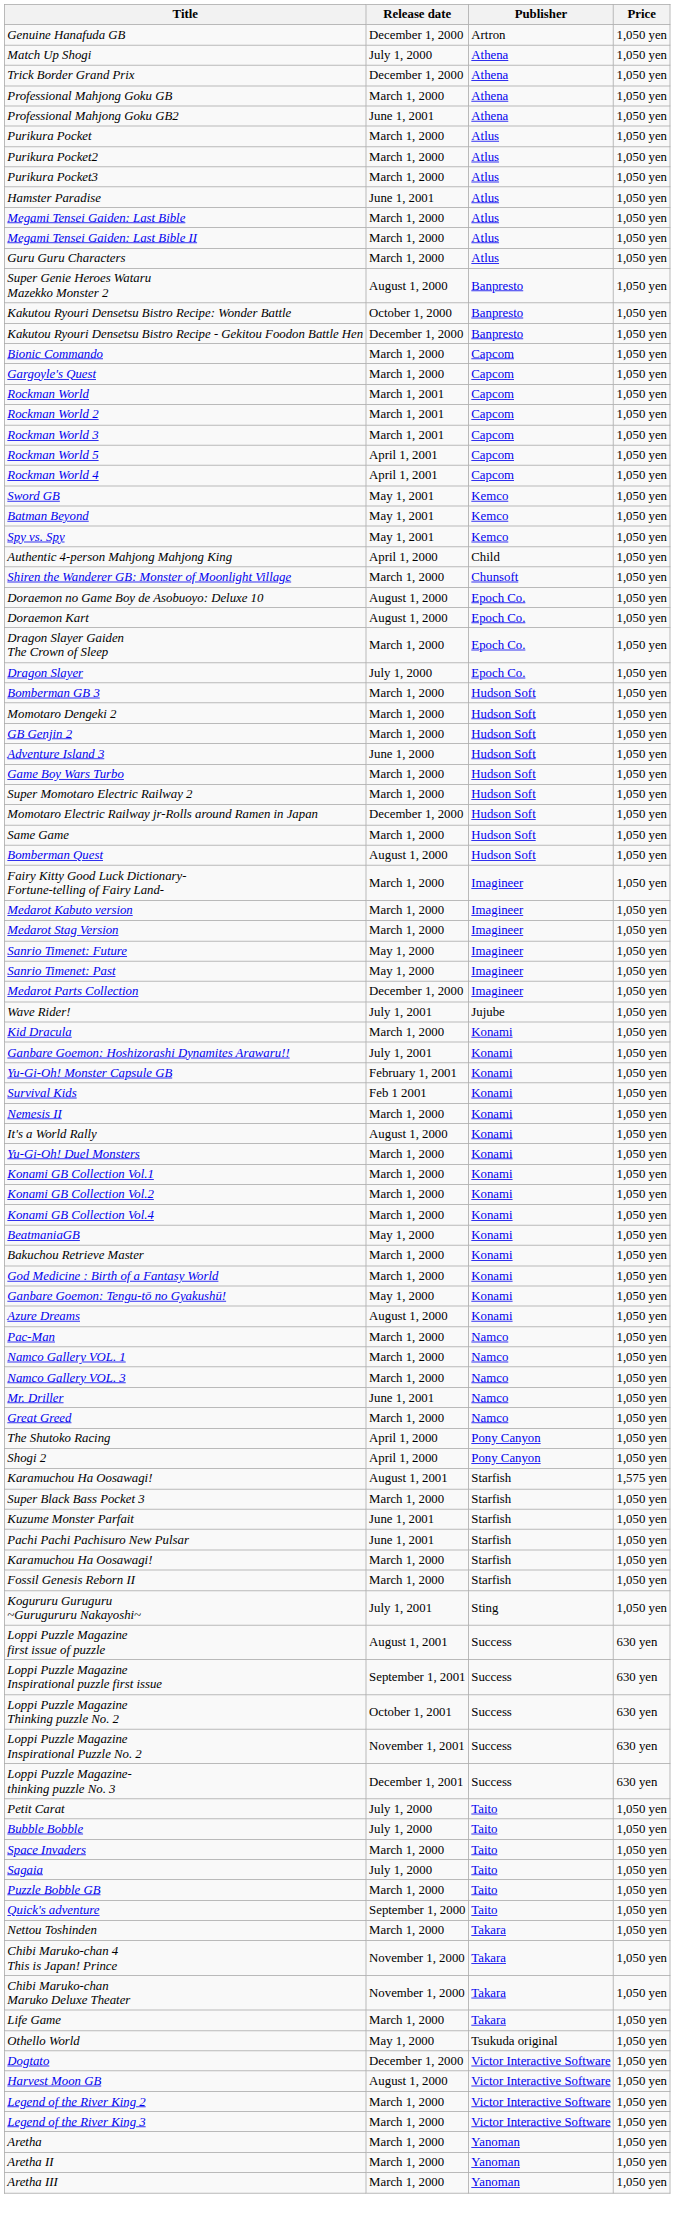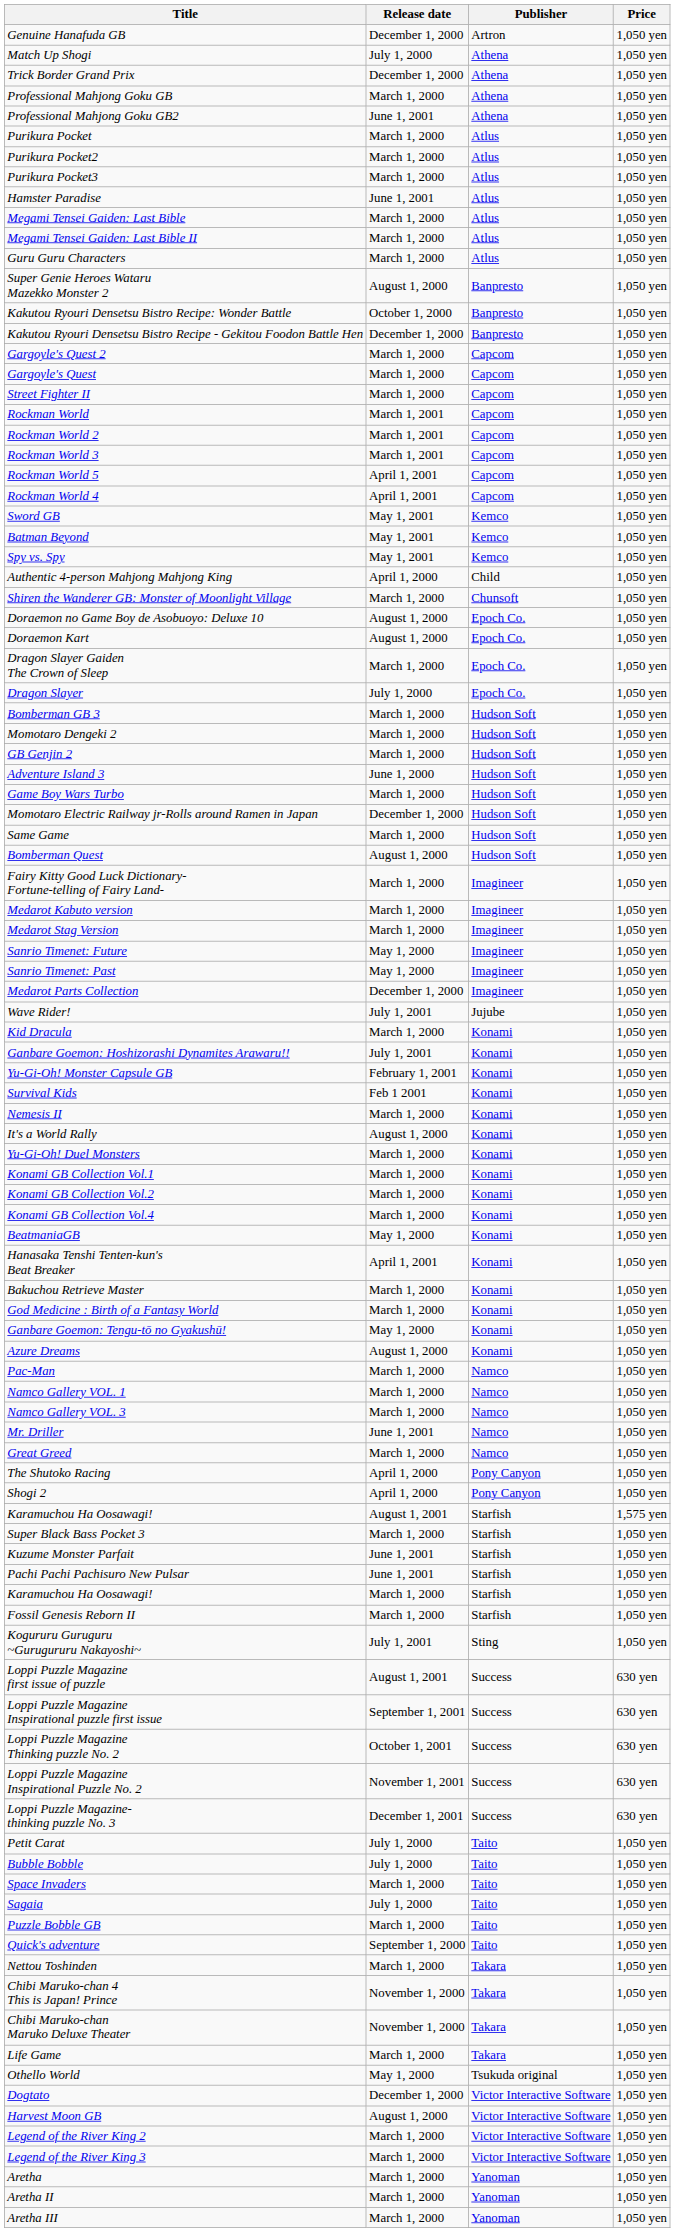 <table class="wikitable plainrowheaders sortable">
 <tr>
 <th>Title</th>
 <th>Release date</th>
 <th>Publisher</th>
 <th>Price</th>
 </tr>
 <tr>
 <td><em>Genuine Hanafuda GB</em></td>
 <td>December 1, 2000</td>
 <td>Artron</td>
 <td>1,050 yen</td>
 </tr>
 <tr>
 <td><em>Match Up Shogi</em></td>
 <td>July 1, 2000</td>
 <td><a href='#'>Athena</a></td>
 <td>1,050 yen</td>
 </tr>
 <tr>
 <td><em>Trick Border Grand Prix</em></td>
 <td>December 1, 2000</td>
 <td><a href='#'>Athena</a></td>
 <td>1,050 yen</td>
 </tr>
 <tr>
 <td><em>Professional Mahjong Goku GB</em></td>
 <td>March 1, 2000</td>
 <td><a href='#'>Athena</a></td>
 <td>1,050 yen</td>
 </tr>
 <tr>
 <td><em>Professional Mahjong Goku GB2</em></td>
 <td>June 1, 2001</td>
 <td><a href='#'>Athena</a></td>
 <td>1,050 yen</td>
 </tr>
 <tr>
 <td><em>Purikura Pocket</em></td>
 <td>March 1, 2000</td>
 <td><a href='#'>Atlus</a></td>
 <td>1,050 yen</td>
 </tr>
 <tr>
 <td><em>Purikura Pocket2</em></td>
 <td>March 1, 2000</td>
 <td><a href='#'>Atlus</a></td>
 <td>1,050 yen</td>
 </tr>
 <tr>
 <td><em>Purikura Pocket3</em></td>
 <td>March 1, 2000</td>
 <td><a href='#'>Atlus</a></td>
 <td>1,050 yen</td>
 </tr>
 <tr>
 <td><em>Hamster Paradise</em></td>
 <td>June 1, 2001</td>
 <td><a href='#'>Atlus</a></td>
 <td>1,050 yen</td>
 </tr>
 <tr>
 <td><em><a href='#'>Megami Tensei Gaiden: Last Bible</a></em></td>
 <td>March 1, 2000</td>
 <td><a href='#'>Atlus</a></td>
 <td>1,050 yen</td>
 </tr>
 <tr>
 <td><em><a href='#'>Megami Tensei Gaiden: Last Bible II</a></em></td>
 <td>March 1, 2000</td>
 <td><a href='#'>Atlus</a></td>
 <td>1,050 yen</td>
 </tr>
 <tr>
 <td><em>Guru Guru Characters</em></td>
 <td>March 1, 2000</td>
 <td><a href='#'>Atlus</a></td>
 <td>1,050 yen</td>
 </tr>
 <tr>
 <td><em>Super Genie Heroes Wataru<br>Mazekko Monster 2</em></td>
 <td>August 1, 2000</td>
 <td><a href='#'>Banpresto</a></td>
 <td>1,050 yen</td>
 </tr>
 <tr>
 <td><em>Kakutou Ryouri Densetsu Bistro Recipe: Wonder Battle</em></td>
 <td>October 1, 2000</td>
 <td><a href='#'>Banpresto</a></td>
 <td>1,050 yen</td>
 </tr>
 <tr>
 <td><em>Kakutou Ryouri Densetsu Bistro Recipe - Gekitou Foodon Battle Hen</em></td>
 <td>December 1, 2000</td>
 <td><a href='#'>Banpresto</a></td>
 <td>1,050 yen</td>
 </tr>
 <tr>
-<td><em><a href='#'>Bionic Commando</a></em></td>
+<td><em><a href='#'>Gargoyle's Quest 2</a></em></td>
 <td>March 1, 2000</td>
 <td><a href='#'>Capcom</a></td>
 <td>1,050 yen</td>
 </tr>
 <tr>
 <td><em><a href='#'>Gargoyle's Quest</a></em></td>
+<td>March 1, 2000</td>
+<td><a href='#'>Capcom</a></td>
+<td>1,050 yen</td>
+</tr>
+<tr>
+<td><em><a href='#'>Street Fighter II</a></em></td>
 <td>March 1, 2000</td>
 <td><a href='#'>Capcom</a></td>
 <td>1,050 yen</td>
 </tr>
 <tr>
 <td><em><a href='#'>Rockman World</a></em></td>
 <td>March 1, 2001</td>
 <td><a href='#'>Capcom</a></td>
 <td>1,050 yen</td>
 </tr>
 <tr>
 <td><em><a href='#'>Rockman World 2</a></em></td>
 <td>March 1, 2001</td>
 <td><a href='#'>Capcom</a></td>
 <td>1,050 yen</td>
 </tr>
 <tr>
 <td><em><a href='#'>Rockman World 3</a></em></td>
 <td>March 1, 2001</td>
 <td><a href='#'>Capcom</a></td>
 <td>1,050 yen</td>
 </tr>
 <tr>
 <td><em><a href='#'>Rockman World 5</a></em></td>
 <td>April 1, 2001</td>
 <td><a href='#'>Capcom</a></td>
 <td>1,050 yen</td>
 </tr>
 <tr>
 <td><em><a href='#'>Rockman World 4</a></em></td>
 <td>April 1, 2001</td>
 <td><a href='#'>Capcom</a></td>
 <td>1,050 yen</td>
 </tr>
 <tr>
 <td><em><a href='#'>Sword GB</a></em></td>
 <td>May 1, 2001</td>
 <td><a href='#'>Kemco</a></td>
 <td>1,050 yen</td>
 </tr>
 <tr>
 <td><em><a href='#'>Batman Beyond</a></em></td>
 <td>May 1, 2001</td>
 <td><a href='#'>Kemco</a></td>
 <td>1,050 yen</td>
 </tr>
 <tr>
 <td><em><a href='#'>Spy vs. Spy</a></em></td>
 <td>May 1, 2001</td>
 <td><a href='#'>Kemco</a></td>
 <td>1,050 yen</td>
 </tr>
 <tr>
 <td><em>Authentic 4-person Mahjong Mahjong King</em></td>
 <td>April 1, 2000</td>
 <td>Child</td>
 <td>1,050 yen</td>
 </tr>
 <tr>
 <td><em><a href='#'>Shiren the Wanderer GB: Monster of Moonlight Village</a></em></td>
 <td>March 1, 2000</td>
 <td><a href='#'>Chunsoft</a></td>
 <td>1,050 yen</td>
 </tr>
 <tr>
 <td><em>Doraemon no Game Boy de Asobuoyo: Deluxe 10</em></td>
 <td>August 1, 2000</td>
 <td><a href='#'>Epoch Co.</a></td>
 <td>1,050 yen</td>
 </tr>
 <tr>
 <td><em>Doraemon Kart</em></td>
 <td>August 1, 2000</td>
 <td><a href='#'>Epoch Co.</a></td>
 <td>1,050 yen</td>
 </tr>
 <tr>
 <td><em>Dragon Slayer Gaiden<br>The Crown of Sleep</em></td>
 <td>March 1, 2000</td>
 <td><a href='#'>Epoch Co.</a></td>
 <td>1,050 yen</td>
 </tr>
 <tr>
 <td><a href='#'><em>Dragon Slayer</em></a></td>
 <td>July 1, 2000</td>
 <td><a href='#'>Epoch Co.</a></td>
 <td>1,050 yen</td>
 </tr>
 <tr>
 <td><em><a href='#'>Bomberman GB 3</a></em></td>
 <td>March 1, 2000</td>
 <td><a href='#'>Hudson Soft</a></td>
 <td>1,050 yen</td>
 </tr>
 <tr>
 <td><em>Momotaro Dengeki 2</em></td>
 <td>March 1, 2000</td>
 <td><a href='#'>Hudson Soft</a></td>
 <td>1,050 yen</td>
 </tr>
 <tr>
 <td><a href='#'><em>GB Genjin 2</em></a></td>
 <td>March 1, 2000</td>
 <td><a href='#'>Hudson Soft</a></td>
 <td>1,050 yen</td>
 </tr>
 <tr>
 <td><em><a href='#'>Adventure Island 3</a></em></td>
 <td>June 1, 2000</td>
 <td><a href='#'>Hudson Soft</a></td>
 <td>1,050 yen</td>
 </tr>
 <tr>
 <td><em><a href='#'>Game Boy Wars Turbo</a></em></td>
-<td>March 1, 2000</td>
-<td><a href='#'>Hudson Soft</a></td>
-<td>1,050 yen</td>
-</tr>
-<tr>
-<td><em>Super Momotaro Electric Railway 2</em></td>
 <td>March 1, 2000</td>
 <td><a href='#'>Hudson Soft</a></td>
 <td>1,050 yen</td>
 </tr>
 <tr>
 <td><em>Momotaro Electric Railway jr-Rolls around Ramen in Japan</em></td>
 <td>December 1, 2000</td>
 <td><a href='#'>Hudson Soft</a></td>
 <td>1,050 yen</td>
 </tr>
 <tr>
 <td><em>Same Game</em></td>
 <td>March 1, 2000</td>
 <td><a href='#'>Hudson Soft</a></td>
 <td>1,050 yen</td>
 </tr>
 <tr>
 <td><em><a href='#'>Bomberman Quest</a></em></td>
 <td>August 1, 2000</td>
 <td><a href='#'>Hudson Soft</a></td>
 <td>1,050 yen</td>
 </tr>
 <tr>
 <td><em>Fairy Kitty Good Luck Dictionary-<br>Fortune-telling of Fairy Land-</em></td>
 <td>March 1, 2000</td>
 <td><a href='#'>Imagineer</a></td>
 <td>1,050 yen</td>
 </tr>
 <tr>
 <td><a href='#'><em>Medarot Kabuto version</em></a></td>
 <td>March 1, 2000</td>
 <td><a href='#'>Imagineer</a></td>
 <td>1,050 yen</td>
 </tr>
 <tr>
 <td><a href='#'><em>Medarot Stag Version</em></a></td>
 <td>March 1, 2000</td>
 <td><a href='#'>Imagineer</a></td>
 <td>1,050 yen</td>
 </tr>
 <tr>
 <td><a href='#'><em>Sanrio Timenet: Future</em></a></td>
 <td>May 1, 2000</td>
 <td><a href='#'>Imagineer</a></td>
 <td>1,050 yen</td>
 </tr>
 <tr>
 <td><a href='#'><em>Sanrio Timenet: Past</em></a></td>
 <td>May 1, 2000</td>
 <td><a href='#'>Imagineer</a></td>
 <td>1,050 yen</td>
 </tr>
 <tr>
 <td><a href='#'><em>Medarot Parts Collection</em></a></td>
 <td>December 1, 2000</td>
 <td><a href='#'>Imagineer</a></td>
 <td>1,050 yen</td>
 </tr>
 <tr>
 <td><em>Wave Rider!</em></td>
 <td>July 1, 2001</td>
 <td>Jujube</td>
 <td>1,050 yen</td>
 </tr>
 <tr>
 <td><a href='#'><em>Kid Dracula</em></a></td>
 <td>March 1, 2000</td>
 <td><a href='#'>Konami</a></td>
 <td>1,050 yen</td>
 </tr>
 <tr>
 <td><em><a href='#'>Ganbare Goemon: Hoshizorashi Dynamites Arawaru!!</a></em></td>
 <td>July 1, 2001</td>
 <td><a href='#'>Konami</a></td>
 <td>1,050 yen</td>
 </tr>
 <tr>
 <td><em><a href='#'>Yu-Gi-Oh! Monster Capsule GB</a></em></td>
 <td>February 1, 2001</td>
 <td><a href='#'>Konami</a></td>
 <td>1,050 yen</td>
 </tr>
 <tr>
 <td><em><a href='#'>Survival Kids</a></em></td>
 <td>Feb 1 2001</td>
 <td><a href='#'>Konami</a></td>
 <td>1,050 yen</td>
 </tr>
 <tr>
 <td><a href='#'><em>Nemesis II</em></a></td>
 <td>March 1, 2000</td>
 <td><a href='#'>Konami</a></td>
 <td>1,050 yen</td>
 </tr>
 <tr>
 <td><em>It's a World Rally</em></td>
 <td>August 1, 2000</td>
 <td><a href='#'>Konami</a></td>
 <td>1,050 yen</td>
 </tr>
 <tr>
 <td><em><a href='#'>Yu-Gi-Oh! Duel Monsters</a></em></td>
 <td>March 1, 2000</td>
 <td><a href='#'>Konami</a></td>
 <td>1,050 yen</td>
 </tr>
 <tr>
 <td><em><a href='#'>Konami GB Collection Vol.1</a></em></td>
 <td>March 1, 2000</td>
 <td><a href='#'>Konami</a></td>
 <td>1,050 yen</td>
 </tr>
 <tr>
 <td><em><a href='#'>Konami GB Collection Vol.2</a></em></td>
 <td>March 1, 2000</td>
 <td><a href='#'>Konami</a></td>
 <td>1,050 yen</td>
 </tr>
 <tr>
 <td><em><a href='#'>Konami GB Collection Vol.4</a></em></td>
 <td>March 1, 2000</td>
 <td><a href='#'>Konami</a></td>
 <td>1,050 yen</td>
 </tr>
 <tr>
 <td><em><a href='#'>BeatmaniaGB</a></em></td>
 <td>May 1, 2000</td>
+<td><a href='#'>Konami</a></td>
+<td>1,050 yen</td>
+</tr>
+<tr>
+<td><em>Hanasaka Tenshi Tenten-kun's<br>Beat Breaker</em></td>
+<td>April 1, 2001</td>
 <td><a href='#'>Konami</a></td>
 <td>1,050 yen</td>
 </tr>
 <tr>
 <td><em>Bakuchou Retrieve Master</em></td>
 <td>March 1, 2000</td>
 <td><a href='#'>Konami</a></td>
 <td>1,050 yen</td>
 </tr>
 <tr>
 <td><em><a href='#'>God Medicine : Birth of a Fantasy World</a></em></td>
 <td>March 1, 2000</td>
 <td><a href='#'>Konami</a></td>
 <td>1,050 yen</td>
 </tr>
 <tr>
 <td><em><a href='#'>Ganbare Goemon: Tengu-tō no Gyakushū!</a></em></td>
 <td>May 1, 2000</td>
 <td><a href='#'>Konami</a></td>
 <td>1,050 yen</td>
 </tr>
 <tr>
 <td><em><a href='#'>Azure Dreams</a></em></td>
 <td>August 1, 2000</td>
 <td><a href='#'>Konami</a></td>
 <td>1,050 yen</td>
 </tr>
 <tr>
 <td><em><a href='#'>Pac-Man</a></em></td>
 <td>March 1, 2000</td>
 <td><a href='#'>Namco</a></td>
 <td>1,050 yen</td>
 </tr>
 <tr>
 <td><em><a href='#'>Namco Gallery VOL. 1</a></em></td>
 <td>March 1, 2000</td>
 <td><a href='#'>Namco</a></td>
 <td>1,050 yen</td>
 </tr>
 <tr>
 <td><em><a href='#'>Namco Gallery VOL. 3</a></em></td>
 <td>March 1, 2000</td>
 <td><a href='#'>Namco</a></td>
 <td>1,050 yen</td>
 </tr>
 <tr>
 <td><em><a href='#'>Mr. Driller</a></em></td>
 <td>June 1, 2001</td>
 <td><a href='#'>Namco</a></td>
 <td>1,050 yen</td>
 </tr>
 <tr>
 <td><em><a href='#'>Great Greed</a></em></td>
 <td>March 1, 2000</td>
 <td><a href='#'>Namco</a></td>
 <td>1,050 yen</td>
 </tr>
 <tr>
 <td><em>The Shutoko Racing</em></td>
 <td>April 1, 2000</td>
 <td><a href='#'>Pony Canyon</a></td>
 <td>1,050 yen</td>
 </tr>
 <tr>
 <td><em>Shogi 2</em></td>
 <td>April 1, 2000</td>
 <td><a href='#'>Pony Canyon</a></td>
 <td>1,050 yen</td>
 </tr>
 <tr>
 <td><em>Karamuchou Ha Oosawagi!</em></td>
 <td>August 1, 2001</td>
 <td>Starfish</td>
 <td>1,575 yen</td>
 </tr>
 <tr>
 <td><em>Super Black Bass Pocket 3</em></td>
 <td>March 1, 2000</td>
 <td>Starfish</td>
 <td>1,050 yen</td>
 </tr>
 <tr>
 <td><em>Kuzume Monster Parfait</em></td>
 <td>June 1, 2001</td>
 <td>Starfish</td>
 <td>1,050 yen</td>
 </tr>
 <tr>
 <td><em>Pachi Pachi Pachisuro New Pulsar</em></td>
 <td>June 1, 2001</td>
 <td>Starfish</td>
 <td>1,050 yen</td>
 </tr>
 <tr>
 <td><em>Karamuchou Ha Oosawagi!</em></td>
 <td>March 1, 2000</td>
 <td>Starfish</td>
 <td>1,050 yen</td>
 </tr>
 <tr>
 <td><em>Fossil Genesis Reborn II</em></td>
 <td>March 1, 2000</td>
 <td>Starfish</td>
 <td>1,050 yen</td>
 </tr>
 <tr>
 <td><em>Kogururu Guruguru<br>~Gurugururu Nakayoshi~</em></td>
 <td>July 1, 2001</td>
 <td>Sting</td>
 <td>1,050 yen</td>
 </tr>
 <tr>
 <td><em>Loppi Puzzle Magazine<br>first issue of puzzle</em></td>
 <td>August 1, 2001</td>
 <td>Success</td>
 <td>630 yen</td>
 </tr>
 <tr>
 <td><em>Loppi Puzzle Magazine<br>Inspirational puzzle first issue</em></td>
 <td>September 1, 2001</td>
 <td>Success</td>
 <td>630 yen</td>
 </tr>
 <tr>
 <td><em>Loppi Puzzle Magazine<br>Thinking puzzle No. 2</em></td>
 <td>October 1, 2001</td>
 <td>Success</td>
 <td>630 yen</td>
 </tr>
 <tr>
 <td><em>Loppi Puzzle Magazine<br>Inspirational Puzzle No. 2</em></td>
 <td>November 1, 2001</td>
 <td>Success</td>
 <td>630 yen</td>
 </tr>
 <tr>
 <td><em>Loppi Puzzle Magazine-<br>thinking puzzle No. 3</em></td>
 <td>December 1, 2001</td>
 <td>Success</td>
 <td>630 yen</td>
 </tr>
 <tr>
 <td><em>Petit Carat</em></td>
 <td>July 1, 2000</td>
 <td><a href='#'>Taito</a></td>
 <td>1,050 yen</td>
 </tr>
 <tr>
 <td><em><a href='#'>Bubble Bobble</a></em></td>
 <td>July 1, 2000</td>
 <td><a href='#'>Taito</a></td>
 <td>1,050 yen</td>
 </tr>
 <tr>
 <td><em><a href='#'>Space Invaders</a></em></td>
 <td>March 1, 2000</td>
 <td><a href='#'>Taito</a></td>
 <td>1,050 yen</td>
 </tr>
 <tr>
 <td><em><a href='#'>Sagaia</a></em></td>
 <td>July 1, 2000</td>
 <td><a href='#'>Taito</a></td>
 <td>1,050 yen</td>
 </tr>
 <tr>
 <td><em><a href='#'>Puzzle Bobble GB</a></em></td>
 <td>March 1, 2000</td>
 <td><a href='#'>Taito</a></td>
 <td>1,050 yen</td>
 </tr>
 <tr>
 <td><em><a href='#'>Quick's adventure</a></em></td>
 <td>September 1, 2000</td>
 <td><a href='#'>Taito</a></td>
 <td>1,050 yen</td>
 </tr>
 <tr>
 <td><em>Nettou Toshinden</em></td>
 <td>March 1, 2000</td>
 <td><a href='#'>Takara</a></td>
 <td>1,050 yen</td>
 </tr>
 <tr>
 <td><em>Chibi Maruko-chan 4<br>This is Japan! Prince</em></td>
 <td>November 1, 2000</td>
 <td><a href='#'>Takara</a></td>
 <td>1,050 yen</td>
 </tr>
 <tr>
 <td><em>Chibi Maruko-chan<br>Maruko Deluxe Theater</em></td>
 <td>November 1, 2000</td>
 <td><a href='#'>Takara</a></td>
 <td>1,050 yen</td>
 </tr>
 <tr>
 <td><em>Life Game</em></td>
 <td>March 1, 2000</td>
 <td><a href='#'>Takara</a></td>
 <td>1,050 yen</td>
 </tr>
 <tr>
 <td><em>Othello World</em></td>
 <td>May 1, 2000</td>
 <td>Tsukuda original</td>
 <td>1,050 yen</td>
 </tr>
 <tr>
 <td><em><a href='#'>Dogtato</a></em></td>
 <td>December 1, 2000</td>
 <td><a href='#'>Victor Interactive Software</a></td>
 <td>1,050 yen</td>
 </tr>
 <tr>
 <td><em><a href='#'>Harvest Moon GB</a></em></td>
 <td>August 1, 2000</td>
 <td><a href='#'>Victor Interactive Software</a></td>
 <td>1,050 yen</td>
 </tr>
 <tr>
 <td><em><a href='#'>Legend of the River King 2</a></em></td>
 <td>March 1, 2000</td>
 <td><a href='#'>Victor Interactive Software</a></td>
 <td>1,050 yen</td>
 </tr>
 <tr>
 <td><em><a href='#'>Legend of the River King 3</a></em></td>
 <td>March 1, 2000</td>
 <td><a href='#'>Victor Interactive Software</a></td>
 <td>1,050 yen</td>
 </tr>
 <tr>
 <td><em>Aretha</em></td>
 <td>March 1, 2000</td>
 <td><a href='#'>Yanoman</a></td>
 <td>1,050 yen</td>
 </tr>
 <tr>
 <td><em>Aretha II</em></td>
 <td>March 1, 2000</td>
 <td><a href='#'>Yanoman</a></td>
 <td>1,050 yen</td>
 </tr>
 <tr>
 <td><em>Aretha III</em></td>
 <td>March 1, 2000</td>
 <td><a href='#'>Yanoman</a></td>
 <td>1,050 yen</td>
 </tr>
 </table>
